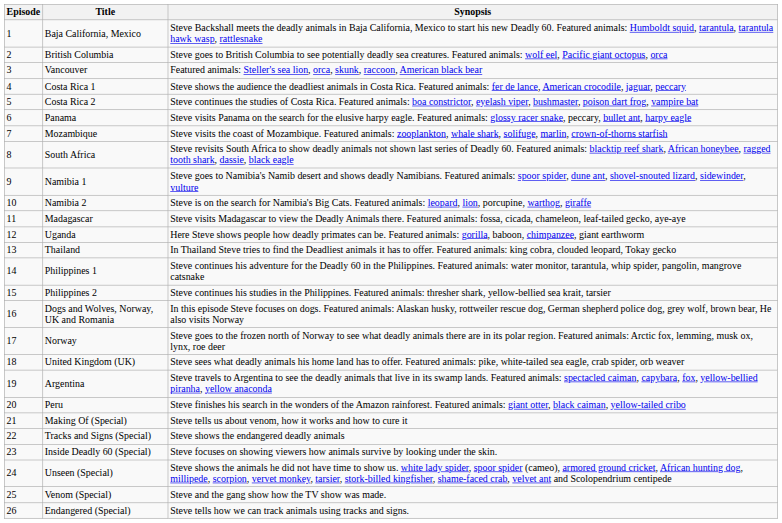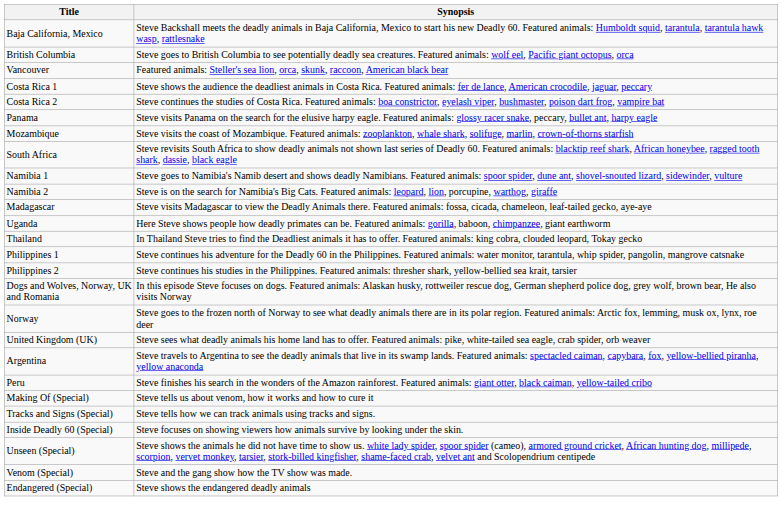 <table class="wikitable">
 <tr>
-<th>Episode</th>
 <th>Title</th>
 <th>Synopsis</th>
 </tr>
 <tr>
-<td>1</td>
 <td>Baja California, Mexico</td>
 <td>Steve Backshall meets the deadly animals in Baja California, Mexico to start his new Deadly 60. Featured animals: <a href='#'>Humboldt squid</a>, <a href='#'>tarantula</a>, <a href='#'>tarantula hawk wasp</a>, <a href='#'>rattlesnake</a></td>
 </tr>
 <tr>
-<td>2</td>
 <td>British Columbia</td>
 <td>Steve goes to British Columbia to see potentially deadly sea creatures. Featured animals: <a href='#'>wolf eel</a>, <a href='#'>Pacific giant octopus</a>, <a href='#'>orca</a></td>
 </tr>
 <tr>
-<td>3</td>
 <td>Vancouver</td>
 <td>Featured animals: <a href='#'>Steller's sea lion</a>, <a href='#'>orca</a>, <a href='#'>skunk</a>, <a href='#'>raccoon</a>, <a href='#'>American black bear</a></td>
 </tr>
 <tr>
-<td>4</td>
 <td>Costa Rica 1</td>
 <td>Steve shows the audience the deadliest animals in Costa Rica. Featured animals: <a href='#'>fer de lance</a>, <a href='#'>American crocodile</a>, <a href='#'>jaguar</a>, <a href='#'>peccary</a></td>
 </tr>
 <tr>
-<td>5</td>
 <td>Costa Rica 2</td>
 <td>Steve continues the studies of Costa Rica. Featured animals: <a href='#'>boa constrictor</a>, <a href='#'>eyelash viper</a>, <a href='#'>bushmaster</a>, <a href='#'>poison dart frog</a>, <a href='#'>vampire bat</a></td>
 </tr>
 <tr>
-<td>6</td>
 <td>Panama</td>
 <td>Steve visits Panama on the search for the elusive harpy eagle. Featured animals: <a href='#'>glossy racer snake</a>, peccary, <a href='#'>bullet ant</a>, <a href='#'>harpy eagle</a></td>
 </tr>
 <tr>
-<td>7</td>
 <td>Mozambique</td>
 <td>Steve visits the coast of Mozambique. Featured animals: <a href='#'>zooplankton</a>, <a href='#'>whale shark</a>, <a href='#'>solifuge</a>, <a href='#'>marlin</a>, <a href='#'>crown-of-thorns starfish</a></td>
 </tr>
 <tr>
-<td>8</td>
 <td>South Africa</td>
 <td>Steve revisits South Africa to show deadly animals not shown last series of Deadly 60. Featured animals: <a href='#'>blacktip reef shark</a>, <a href='#'>African honeybee</a>, <a href='#'>ragged tooth shark</a>, <a href='#'>dassie</a>, <a href='#'>black eagle</a></td>
 </tr>
 <tr>
-<td>9</td>
 <td>Namibia 1</td>
 <td>Steve goes to Namibia's Namib desert and shows deadly Namibians. Featured animals: <a href='#'>spoor spider</a>, <a href='#'>dune ant</a>, <a href='#'>shovel-snouted lizard</a>, <a href='#'>sidewinder</a>, <a href='#'>vulture</a></td>
 </tr>
 <tr>
-<td>10</td>
 <td>Namibia 2</td>
 <td>Steve is on the search for Namibia's Big Cats. Featured animals: <a href='#'>leopard</a>, <a href='#'>lion</a>, porcupine, <a href='#'>warthog</a>, <a href='#'>giraffe</a></td>
 </tr>
 <tr>
-<td>11</td>
 <td>Madagascar</td>
 <td>Steve visits Madagascar to view the Deadly Animals there. Featured animals: fossa, cicada, chameleon, leaf-tailed gecko, aye-aye</td>
 </tr>
 <tr>
-<td>12</td>
 <td>Uganda</td>
 <td>Here Steve shows people how deadly primates can be. Featured animals: <a href='#'>gorilla</a>, baboon, <a href='#'>chimpanzee</a>, giant earthworm</td>
 </tr>
 <tr>
-<td>13</td>
 <td>Thailand</td>
 <td>In Thailand Steve tries to find the Deadliest animals it has to offer. Featured animals: king cobra, clouded leopard, Tokay gecko</td>
 </tr>
 <tr>
-<td>14</td>
 <td>Philippines 1</td>
 <td>Steve continues his adventure for the Deadly 60 in the Philippines. Featured animals: water monitor, tarantula, whip spider, pangolin, mangrove catsnake</td>
 </tr>
 <tr>
-<td>15</td>
 <td>Philippines 2</td>
 <td>Steve continues his studies in the Philippines. Featured animals: thresher shark, yellow-bellied sea krait, tarsier</td>
 </tr>
 <tr>
-<td>16</td>
 <td>Dogs and Wolves, Norway, UK and Romania</td>
 <td>In this episode Steve focuses on dogs. Featured animals: Alaskan husky, rottweiler rescue dog, German shepherd police dog, grey wolf, brown bear, He also visits Norway</td>
 </tr>
 <tr>
-<td>17</td>
 <td>Norway</td>
 <td>Steve goes to the frozen north of Norway to see what deadly animals there are in its polar region. Featured animals: Arctic fox, lemming, musk ox, lynx, roe deer</td>
 </tr>
 <tr>
-<td>18</td>
 <td>United Kingdom (UK)</td>
 <td>Steve sees what deadly animals his home land has to offer. Featured animals: pike, white-tailed sea eagle, crab spider, orb weaver</td>
 </tr>
 <tr>
-<td>19</td>
 <td>Argentina</td>
 <td>Steve travels to Argentina to see the deadly animals that live in its swamp lands. Featured animals: <a href='#'>spectacled caiman</a>, <a href='#'>capybara</a>, <a href='#'>fox</a>, <a href='#'>yellow-bellied piranha</a>, <a href='#'>yellow anaconda</a></td>
 </tr>
 <tr>
-<td>20</td>
 <td>Peru</td>
 <td>Steve finishes his search in the wonders of the Amazon rainforest. Featured animals: <a href='#'>giant otter</a>, <a href='#'>black caiman</a>, <a href='#'>yellow-tailed cribo</a></td>
 </tr>
 <tr>
-<td>21</td>
 <td>Making Of (Special)</td>
 <td>Steve tells us about venom, how it works and how to cure it</td>
 </tr>
 <tr>
-<td>22</td>
 <td>Tracks and Signs (Special)</td>
-<td>Steve shows the endangered deadly animals</td>
+<td>Steve tells how we can track animals using tracks and signs.</td>
 </tr>
 <tr>
-<td>23</td>
 <td>Inside Deadly 60 (Special)</td>
 <td>Steve focuses on showing viewers how animals survive by looking under the skin.</td>
 </tr>
 <tr>
-<td>24</td>
 <td>Unseen (Special)</td>
 <td>Steve shows the animals he did not have time to show us. <a href='#'>white lady spider</a>, <a href='#'>spoor spider</a> (cameo), <a href='#'>armored ground cricket</a>, <a href='#'>African hunting dog</a>, <a href='#'>millipede</a>, <a href='#'>scorpion</a>, <a href='#'>vervet monkey</a>, <a href='#'>tarsier</a>, <a href='#'>stork-billed kingfisher</a>, <a href='#'>shame-faced crab</a>, <a href='#'>velvet ant</a> and Scolopendrium centipede</td>
 </tr>
 <tr>
-<td>25</td>
 <td>Venom (Special)</td>
 <td>Steve and the gang show how the TV show was made.</td>
 </tr>
 <tr>
-<td>26</td>
 <td>Endangered (Special)</td>
-<td>Steve tells how we can track animals using tracks and signs.</td>
+<td>Steve shows the endangered deadly animals</td>
 </tr>
 </table>
